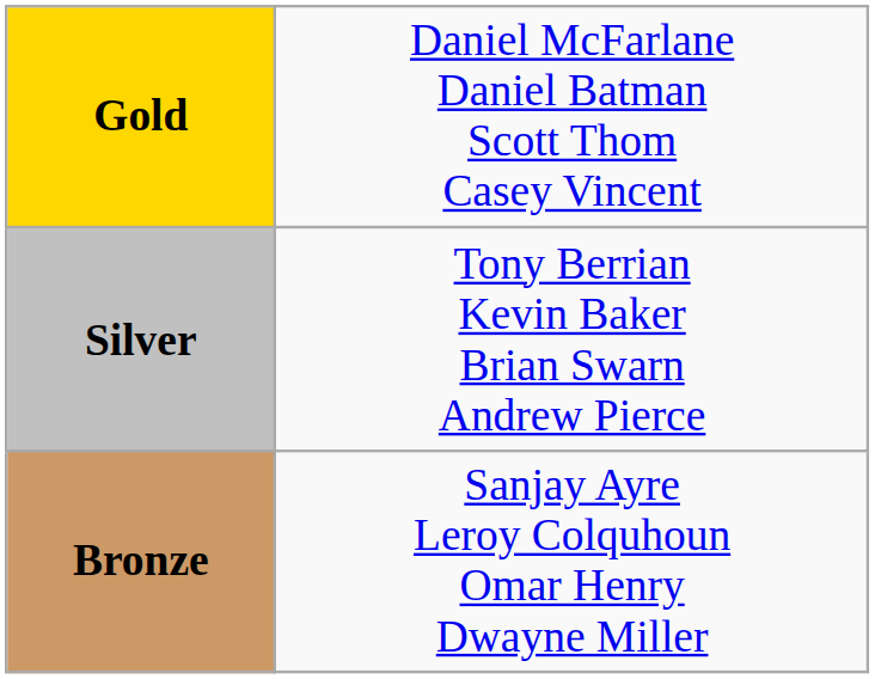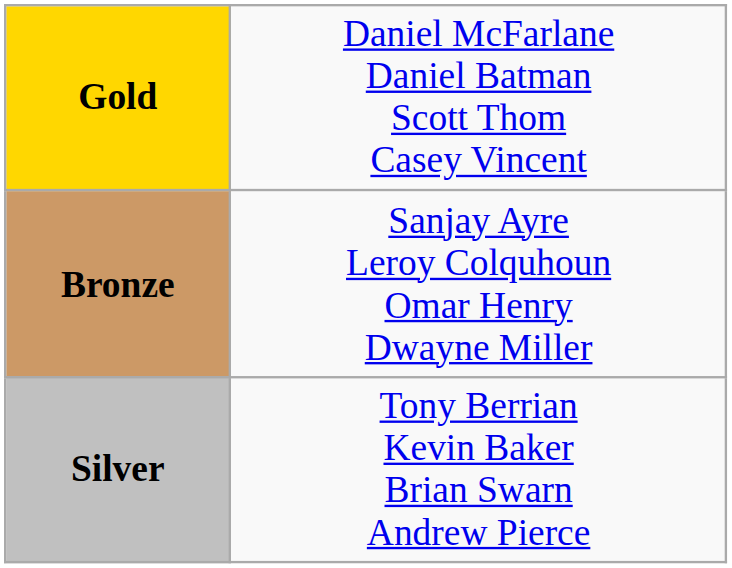 <table class="wikitable" style="text-align:center; " width="35%">
 <tr>
 <td bgcolor="gold"><strong>Gold</strong></td>
 <td><a href='#'>Daniel McFarlane</a><br><a href='#'>Daniel Batman</a><br><a href='#'>Scott Thom</a><br><a href='#'>Casey Vincent</a><br>  <small><em></em></small></td>
 </tr>
 <tr>
+<td bgcolor="CC9966"><strong>Bronze</strong></td>
+<td><a href='#'>Sanjay Ayre</a><br><a href='#'>Leroy Colquhoun</a><br><a href='#'>Omar Henry</a><br><a href='#'>Dwayne Miller</a><br>  <small><em></em></small></td>
+</tr>
+<tr>
 <td bgcolor="silver"><strong>Silver</strong></td>
 <td><a href='#'>Tony Berrian</a><br><a href='#'>Kevin Baker</a><br><a href='#'>Brian Swarn</a><br><a href='#'>Andrew Pierce</a><br>  <small><em></em></small></td>
 </tr>
-<tr>
-<td bgcolor="CC9966"><strong>Bronze</strong></td>
-<td><a href='#'>Sanjay Ayre</a><br><a href='#'>Leroy Colquhoun</a><br><a href='#'>Omar Henry</a><br><a href='#'>Dwayne Miller</a><br>  <small><em></em></small></td>
-</tr>
 </table>
